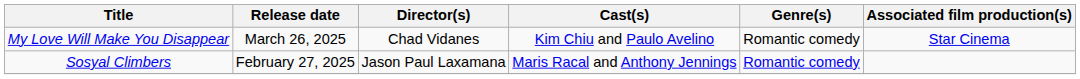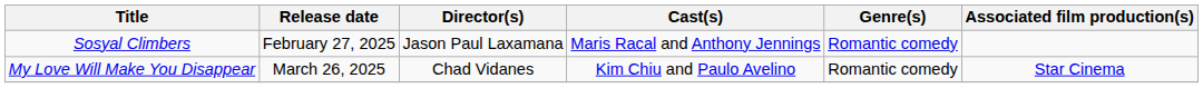 <table class="wikitable" style="text-align: center;">
 <tr>
 <th>Title</th>
 <th>Release date</th>
 <th>Director(s)</th>
 <th>Cast(s)</th>
 <th>Genre(s)</th>
 <th>Associated film production(s)</th>
 </tr>
 <tr>
+<td><em><a href='#'>Sosyal Climbers</a></em></td>
+<td>February 27, 2025</td>
+<td>Jason Paul Laxamana</td>
+<td><a href='#'>Maris Racal</a> and <a href='#'>Anthony Jennings</a></td>
+<td><a href='#'>Romantic comedy</a></td>
+<td></td>
+</tr>
+<tr>
 <td><em><a href='#'>My Love Will Make You Disappear</a></em></td>
 <td>March 26, 2025</td>
 <td>Chad Vidanes</td>
 <td><a href='#'>Kim Chiu</a> and <a href='#'>Paulo Avelino</a></td>
 <td>Romantic comedy</td>
 <td><a href='#'>Star Cinema</a></td>
 </tr>
 <tr>
-<td><em><a href='#'>Sosyal Climbers</a></em></td>
-<td>February 27, 2025</td>
-<td>Jason Paul Laxamana</td>
-<td><a href='#'>Maris Racal</a> and <a href='#'>Anthony Jennings</a></td>
-<td><a href='#'>Romantic comedy</a></td>
-<td></td>
-</tr>
-<tr>
 </tr>
 </table>
